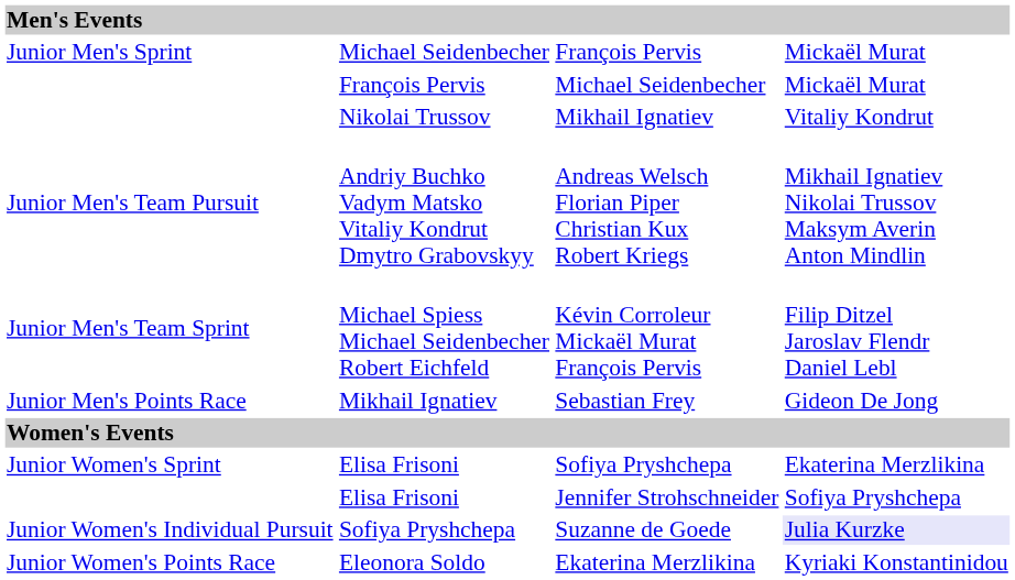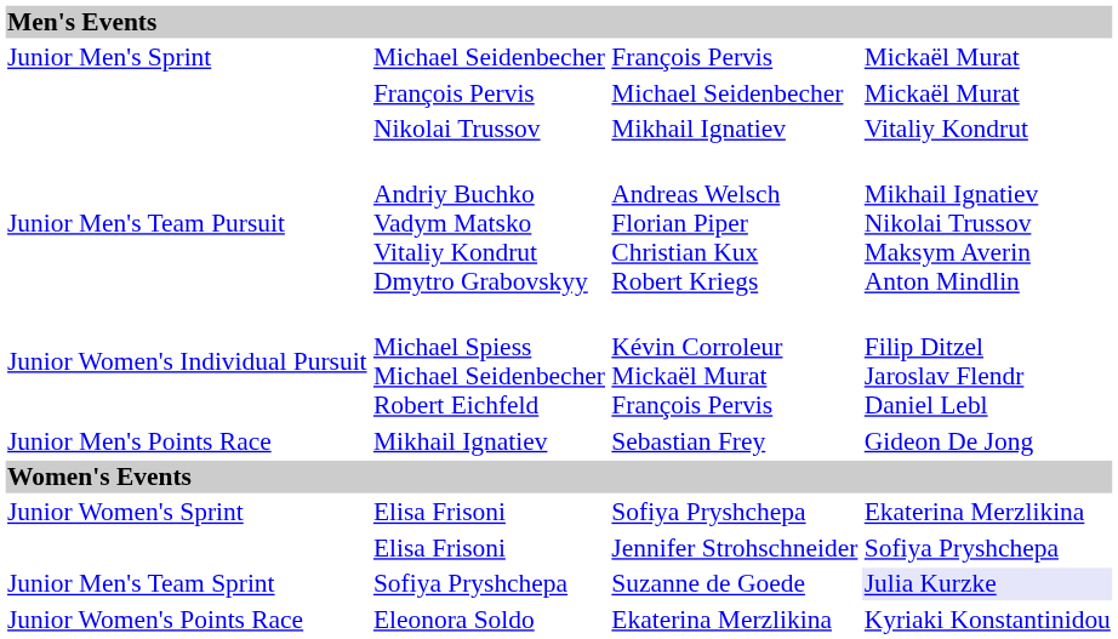 <table>
 <tr bgcolor="#cccccc">
 <td colspan=7><strong>Men's Events</strong></td>
 </tr>
 <tr>
 <td><a href='#'>Junior Men's Sprint</a></td>
 <td> <a href='#'>Michael Seidenbecher</a></td>
 <td> <a href='#'>François Pervis</a></td>
 <td> <a href='#'>Mickaël Murat</a></td>
 </tr>
 <tr>
 <td></td>
 <td> <a href='#'>François Pervis</a></td>
 <td> <a href='#'>Michael Seidenbecher</a></td>
 <td> <a href='#'>Mickaël Murat</a></td>
 </tr>
 <tr>
 <td></td>
 <td> <a href='#'>Nikolai Trussov</a></td>
 <td> <a href='#'>Mikhail Ignatiev</a></td>
 <td> <a href='#'>Vitaliy Kondrut</a></td>
 </tr>
 <tr>
 <td><a href='#'>Junior Men's Team Pursuit</a></td>
 <td> <br><a href='#'>Andriy Buchko</a><br><a href='#'>Vadym Matsko</a><br><a href='#'>Vitaliy Kondrut</a><br><a href='#'>Dmytro Grabovskyy</a></td>
 <td> <br><a href='#'>Andreas Welsch</a> <br><a href='#'>Florian Piper</a> <br><a href='#'>Christian Kux</a> <br><a href='#'>Robert Kriegs</a></td>
 <td><br> <a href='#'>Mikhail Ignatiev</a> <br><a href='#'>Nikolai Trussov</a> <br><a href='#'>Maksym Averin</a> <br><a href='#'>Anton Mindlin</a></td>
 </tr>
 <tr>
-<td><a href='#'>Junior Men's Team Sprint</a></td>
+<td><a href='#'>Junior Women's Individual Pursuit</a></td>
 <td> <br> <a href='#'>Michael Spiess</a> <br><a href='#'>Michael Seidenbecher</a><br><a href='#'>Robert Eichfeld</a></td>
 <td> <br><a href='#'>Kévin Corroleur</a><br><a href='#'>Mickaël Murat</a><br><a href='#'>François Pervis</a></td>
 <td><br> <a href='#'>Filip Ditzel</a><br><a href='#'>Jaroslav Flendr</a><br><a href='#'>Daniel Lebl</a></td>
 </tr>
 <tr>
 <td><a href='#'>Junior Men's Points Race</a></td>
 <td> <a href='#'>Mikhail Ignatiev</a></td>
 <td> <a href='#'>Sebastian Frey</a></td>
 <td> <a href='#'>Gideon De Jong</a></td>
 </tr>
 <tr bgcolor="#cccccc">
 <td colspan=7><strong>Women's Events</strong></td>
 </tr>
 <tr>
 <td><a href='#'>Junior Women's Sprint</a></td>
 <td> <a href='#'>Elisa Frisoni</a></td>
 <td> <a href='#'>Sofiya Pryshchepa</a></td>
 <td> <a href='#'>Ekaterina Merzlikina</a></td>
 </tr>
 <tr>
 <td></td>
 <td> <a href='#'>Elisa Frisoni</a></td>
 <td> <a href='#'>Jennifer Strohschneider</a></td>
 <td> <a href='#'>Sofiya Pryshchepa</a></td>
 </tr>
 <tr>
-<td><a href='#'>Junior Women's Individual Pursuit</a></td>
+<td><a href='#'>Junior Men's Team Sprint</a></td>
 <td> <a href='#'>Sofiya Pryshchepa</a></td>
 <td> <a href='#'>Suzanne de Goede</a></td>
 <td style="background: lavender;"> <a href='#'>Julia Kurzke</a></td>
 </tr>
 <tr>
 <td><a href='#'>Junior Women's Points Race</a></td>
 <td> <a href='#'>Eleonora Soldo</a></td>
 <td> <a href='#'>Ekaterina Merzlikina</a></td>
 <td> <a href='#'>Kyriaki Konstantinidou</a></td>
 </tr>
 </table>
